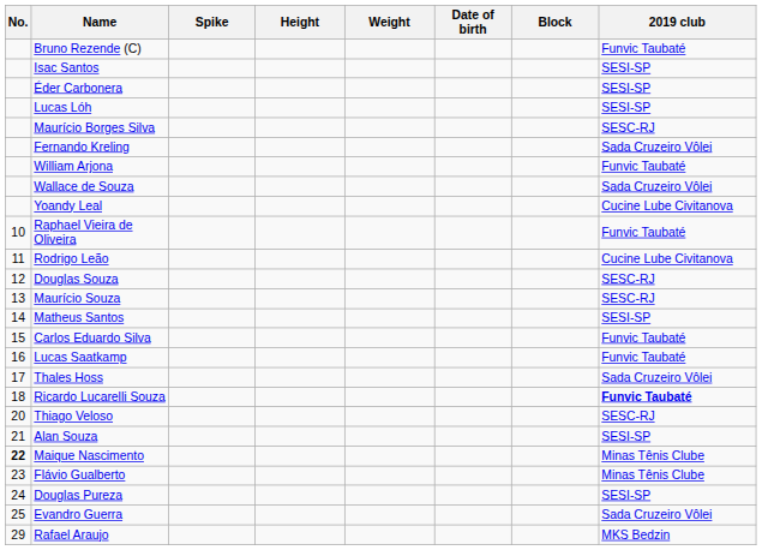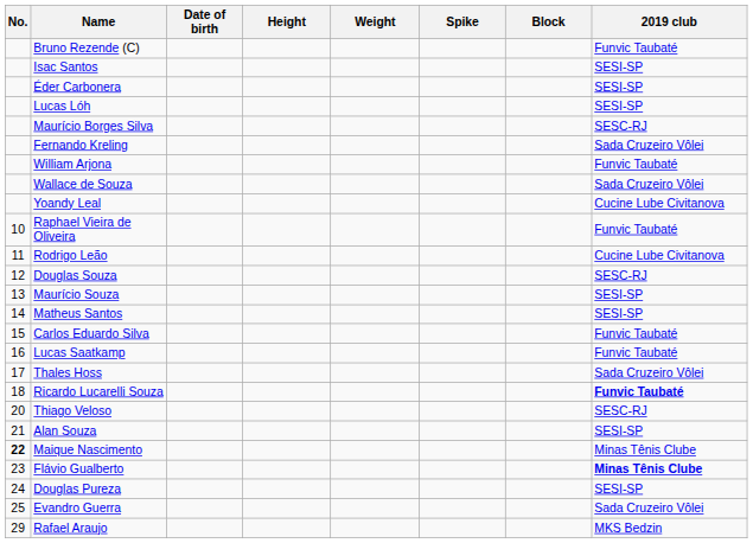 <table class="wikitable sortable" style="font-size:90%; text-align:center;">
 <tr>
 <th>No.</th>
 <th style="width:14em">Name</th>
-<th style="width:9em">Spike</th>
+<th style="width:8em">Date of birth</th>
 <th style="width:9em">Height</th>
 <th style="width:9em">Weight</th>
-<th style="width:8em">Date of birth</th>
+<th style="width:9em">Spike</th>
 <th style="width:9em">Block</th>
 <th style="width:17em">2019 club</th>
 </tr>
 <tr>
 <td></td>
 <td align=left><a href='#'>Bruno Rezende</a> (C)</td>
+<td align="right"></td>
 <td></td>
 <td></td>
 <td></td>
-<td align="right"></td>
 <td></td>
 <td align=left> <a href='#'>Funvic Taubaté</a></td>
 </tr>
 <tr>
 <td></td>
 <td align=left><a href='#'>Isac Santos</a></td>
+<td align=right></td>
 <td></td>
 <td></td>
 <td></td>
-<td align=right></td>
 <td></td>
 <td align=left> <a href='#'>SESI-SP</a></td>
 </tr>
 <tr>
 <td></td>
 <td align=left><a href='#'>Éder Carbonera</a></td>
+<td align=right></td>
 <td></td>
 <td></td>
 <td></td>
-<td align=right></td>
 <td></td>
 <td align=left> <a href='#'>SESI-SP</a></td>
 </tr>
 <tr>
 <td></td>
 <td align=left><a href='#'>Lucas Lóh</a></td>
+<td align=right></td>
 <td></td>
 <td></td>
 <td></td>
-<td align=right></td>
 <td></td>
 <td align=left> <a href='#'>SESI-SP</a></td>
 </tr>
 <tr>
 <td></td>
 <td align=left><a href='#'>Maurício Borges Silva</a></td>
+<td align=right></td>
 <td></td>
 <td></td>
 <td></td>
-<td align=right></td>
 <td></td>
 <td align=left> <a href='#'>SESC-RJ</a></td>
 </tr>
 <tr>
 <td></td>
 <td align=left><a href='#'>Fernando Kreling</a></td>
+<td align=right></td>
 <td></td>
 <td></td>
 <td></td>
-<td align=right></td>
 <td></td>
 <td align=left> <a href='#'>Sada Cruzeiro Vôlei</a></td>
 </tr>
 <tr>
 <td></td>
 <td align=left><a href='#'>William Arjona</a></td>
+<td align=right></td>
 <td></td>
 <td></td>
 <td></td>
-<td align=right></td>
 <td></td>
 <td align=left> <a href='#'>Funvic Taubaté</a></td>
 </tr>
 <tr>
 <td></td>
 <td align=left><a href='#'>Wallace de Souza</a></td>
+<td align=right></td>
 <td></td>
 <td></td>
 <td></td>
-<td align=right></td>
 <td></td>
 <td align=left> <a href='#'>Sada Cruzeiro Vôlei</a></td>
 </tr>
 <tr>
 <td></td>
 <td align=left><a href='#'>Yoandy Leal</a></td>
+<td align=right></td>
 <td></td>
 <td></td>
 <td></td>
-<td align=right></td>
 <td></td>
 <td align=left> <a href='#'>Cucine Lube Civitanova</a></td>
 </tr>
 <tr>
 <td>10</td>
 <td align=left><a href='#'>Raphael Vieira de Oliveira</a></td>
+<td align=right></td>
 <td></td>
 <td></td>
 <td></td>
-<td align=right></td>
 <td></td>
 <td align=left> <a href='#'>Funvic Taubaté</a></td>
 </tr>
 <tr>
 <td>11</td>
 <td align=left><a href='#'>Rodrigo Leão</a></td>
+<td align=right></td>
 <td></td>
 <td></td>
 <td></td>
-<td align=right></td>
 <td></td>
 <td align=left> <a href='#'>Cucine Lube Civitanova</a></td>
 </tr>
 <tr>
 <td>12</td>
 <td align=left><a href='#'>Douglas Souza</a></td>
+<td align=right></td>
 <td></td>
 <td></td>
 <td></td>
-<td align=right></td>
 <td></td>
 <td align=left> <a href='#'>SESC-RJ</a></td>
 </tr>
 <tr>
 <td>13</td>
 <td align=left><a href='#'>Maurício Souza</a></td>
+<td align=right></td>
 <td></td>
 <td></td>
 <td></td>
-<td align=right></td>
 <td></td>
-<td align=left> <a href='#'>SESC-RJ</a></td>
+<td align=left> <a href='#'>SESI-SP</a></td>
 </tr>
 <tr>
 <td>14</td>
 <td align=left><a href='#'>Matheus Santos</a></td>
+<td align=right></td>
 <td></td>
 <td></td>
 <td></td>
-<td align=right></td>
 <td></td>
 <td align=left> <a href='#'>SESI-SP</a></td>
 </tr>
 <tr>
 <td>15</td>
 <td align=left><a href='#'>Carlos Eduardo Silva</a></td>
+<td align=right></td>
 <td></td>
 <td></td>
 <td></td>
-<td align=right></td>
 <td></td>
 <td align=left> <a href='#'>Funvic Taubaté</a></td>
 </tr>
 <tr>
 <td>16</td>
 <td align=left><a href='#'>Lucas Saatkamp</a></td>
+<td align=right></td>
 <td></td>
 <td></td>
 <td></td>
-<td align=right></td>
 <td></td>
 <td align=left> <a href='#'>Funvic Taubaté</a></td>
 </tr>
 <tr>
 <td>17</td>
 <td align=left><a href='#'>Thales Hoss</a></td>
+<td align=right></td>
 <td></td>
 <td></td>
 <td></td>
-<td align=right></td>
 <td></td>
 <td align=left> <a href='#'>Sada Cruzeiro Vôlei</a></td>
 </tr>
 <tr>
 <td>18</td>
 <td align=left><a href='#'>Ricardo Lucarelli Souza</a></td>
+<td align=right></td>
 <td></td>
 <td></td>
 <td></td>
-<td align=right></td>
 <td></td>
 <td align=left><strong> <a href='#'>Funvic Taubaté</a></strong></td>
 </tr>
 <tr>
 <td>20</td>
 <td align=left><a href='#'>Thiago Veloso</a></td>
+<td align=right></td>
 <td></td>
 <td></td>
 <td></td>
-<td align=right></td>
 <td></td>
 <td align=left> <a href='#'>SESC-RJ</a></td>
 </tr>
 <tr>
 <td>21</td>
 <td align=left><a href='#'>Alan Souza</a></td>
+<td align=right></td>
 <td></td>
 <td></td>
 <td></td>
-<td align=right></td>
 <td></td>
 <td align=left> <a href='#'>SESI-SP</a></td>
 </tr>
 <tr>
 <td><strong>22</strong></td>
 <td align=left><a href='#'>Maique Nascimento</a></td>
+<td align=right></td>
 <td></td>
 <td></td>
 <td></td>
-<td align=right></td>
 <td></td>
 <td align=left> <a href='#'>Minas Tênis Clube</a></td>
 </tr>
 <tr>
 <td>23</td>
 <td align=left><a href='#'>Flávio Gualberto</a></td>
+<td align=right></td>
 <td></td>
 <td></td>
 <td></td>
-<td align=right></td>
 <td></td>
-<td align=left> <a href='#'>Minas Tênis Clube</a></td>
+<td align=left><strong> <a href='#'>Minas Tênis Clube</a></strong></td>
 </tr>
 <tr>
 <td>24</td>
 <td align=left><a href='#'>Douglas Pureza</a></td>
+<td align=right></td>
 <td></td>
 <td></td>
 <td></td>
-<td align=right></td>
 <td></td>
 <td align=left> <a href='#'>SESI-SP</a></td>
 </tr>
 <tr>
 <td>25</td>
 <td align=left><a href='#'>Evandro Guerra</a></td>
+<td align=right></td>
 <td></td>
 <td></td>
 <td></td>
-<td align=right></td>
 <td></td>
 <td align=left> <a href='#'>Sada Cruzeiro Vôlei</a></td>
 </tr>
 <tr>
 <td>29</td>
 <td align=left><a href='#'>Rafael Araujo</a></td>
+<td align=right></td>
 <td></td>
 <td></td>
 <td></td>
-<td align=right></td>
 <td></td>
 <td align=left> <a href='#'>MKS Bedzin</a></td>
 </tr>
 </table>
